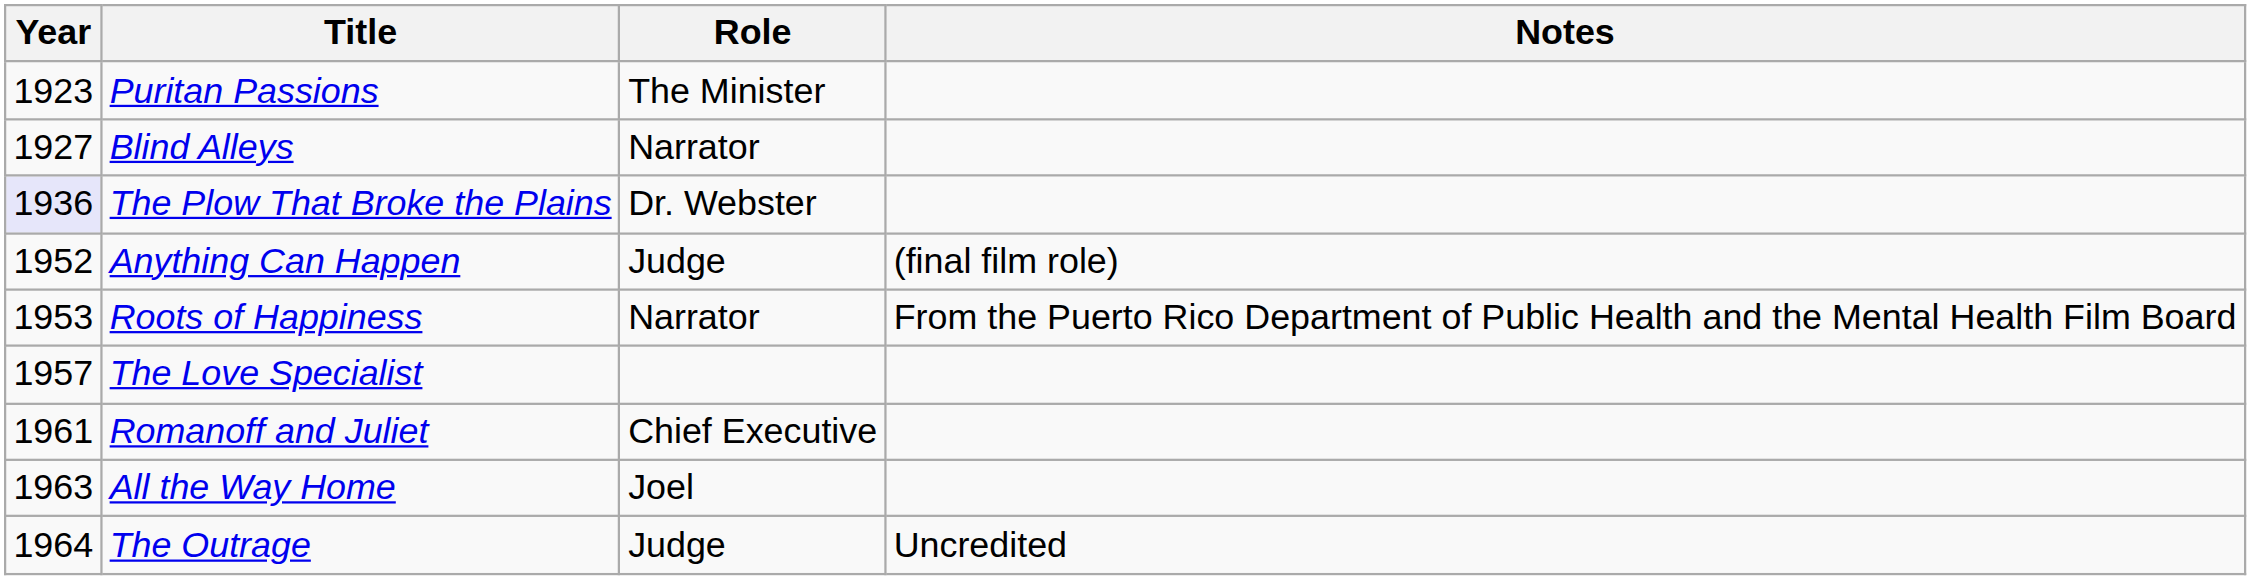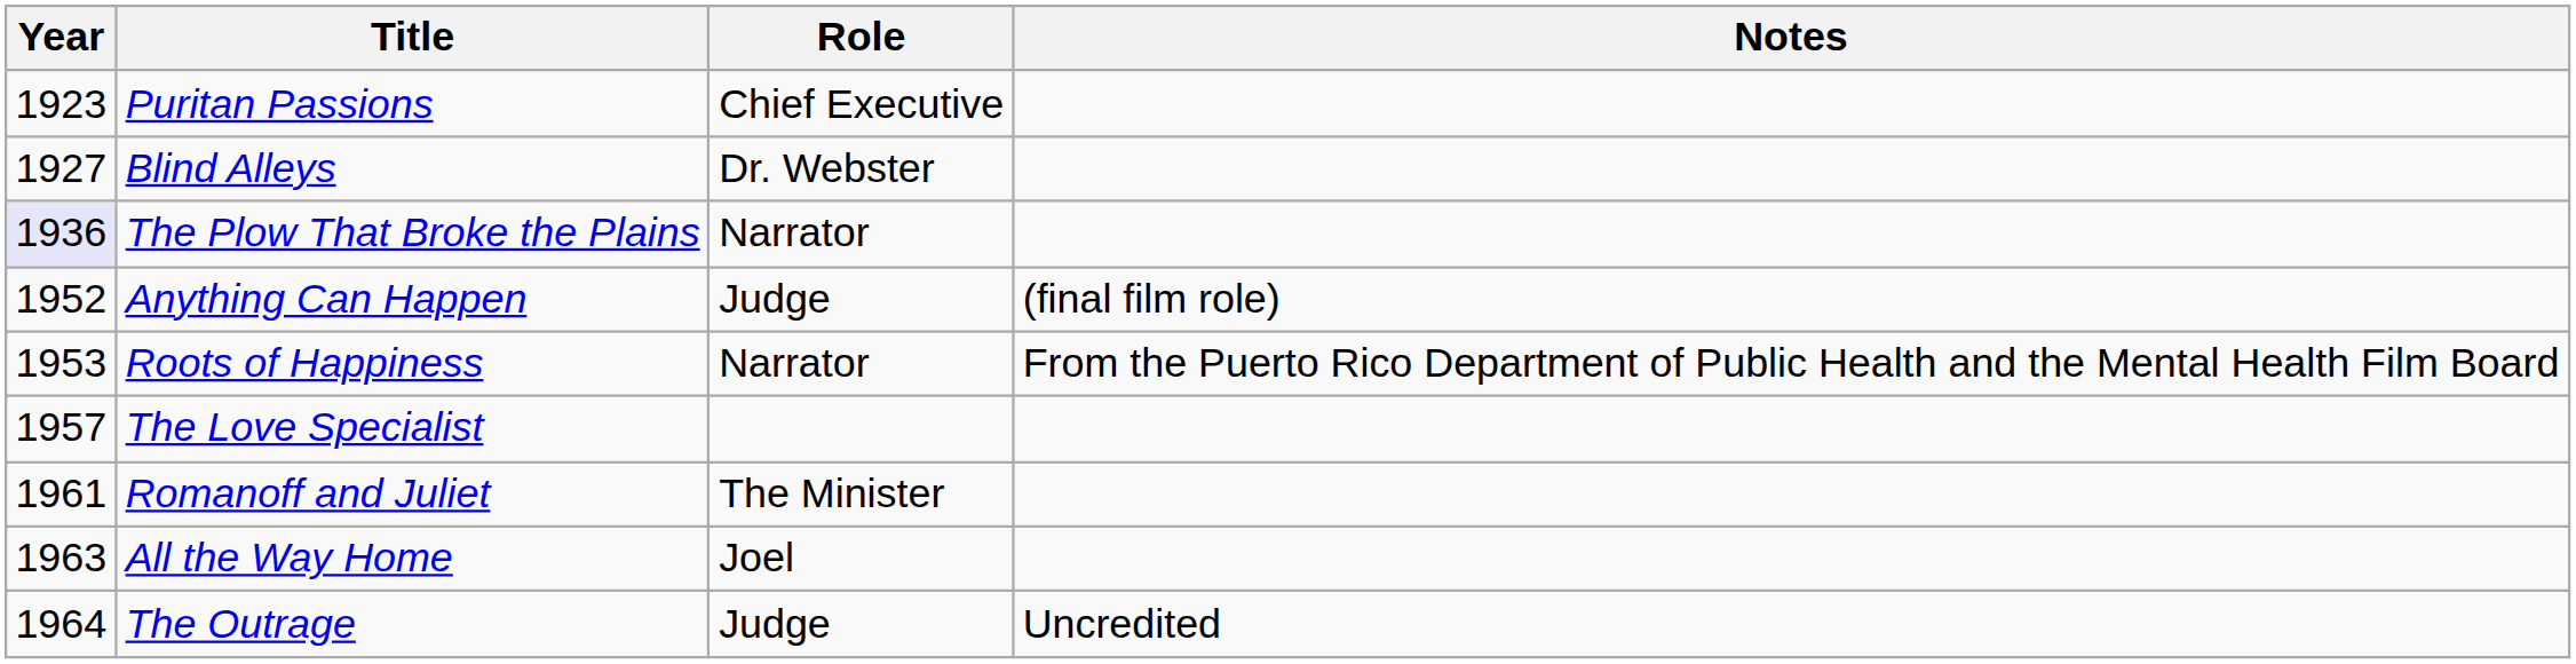 <table class="wikitable">
 <tr>
 <th>Year</th>
 <th>Title</th>
 <th>Role</th>
 <th>Notes</th>
 </tr>
 <tr>
 <td>1923</td>
 <td><em><a href='#'>Puritan Passions</a></em></td>
-<td>The Minister</td>
+<td>Chief Executive</td>
 <td></td>
 </tr>
 <tr>
 <td>1927</td>
 <td><em><a href='#'>Blind Alleys</a></em></td>
-<td>Narrator</td>
+<td>Dr. Webster</td>
 <td></td>
 </tr>
 <tr>
 <td style="background: lavender;">1936</td>
 <td><em><a href='#'>The Plow That Broke the Plains</a></em></td>
-<td>Dr. Webster</td>
+<td>Narrator</td>
 <td></td>
 </tr>
 <tr>
 <td>1952</td>
 <td><em><a href='#'>Anything Can Happen</a></em></td>
 <td>Judge</td>
 <td>(final film role)</td>
 </tr>
 <tr>
 <td>1953</td>
 <td><em><a href='#'>Roots of Happiness</a></em></td>
 <td>Narrator</td>
 <td>From the Puerto Rico Department of Public Health and the Mental Health Film Board </td>
 </tr>
 <tr>
 <td>1957</td>
 <td><em><a href='#'>The Love Specialist</a></em></td>
 <td></td>
 <td></td>
 </tr>
 <tr>
 <td>1961</td>
 <td><em><a href='#'>Romanoff and Juliet</a></em></td>
-<td>Chief Executive</td>
+<td>The Minister</td>
 <td></td>
 </tr>
 <tr>
 <td>1963</td>
 <td><em><a href='#'>All the Way Home</a></em></td>
 <td>Joel</td>
 <td></td>
 </tr>
 <tr>
 <td>1964</td>
 <td><em><a href='#'>The Outrage</a></em></td>
 <td>Judge</td>
 <td>Uncredited</td>
 </tr>
 </table>
